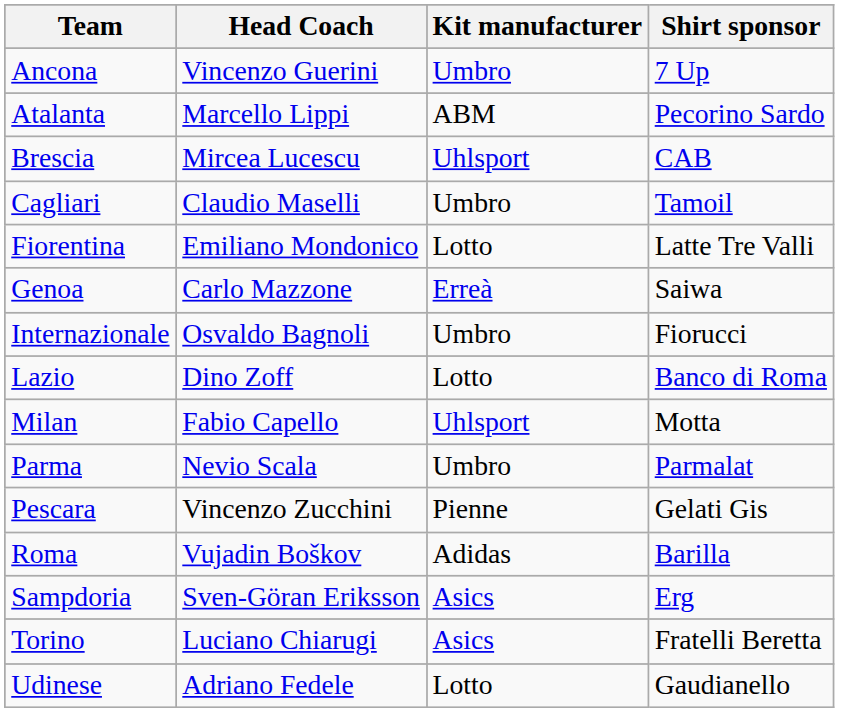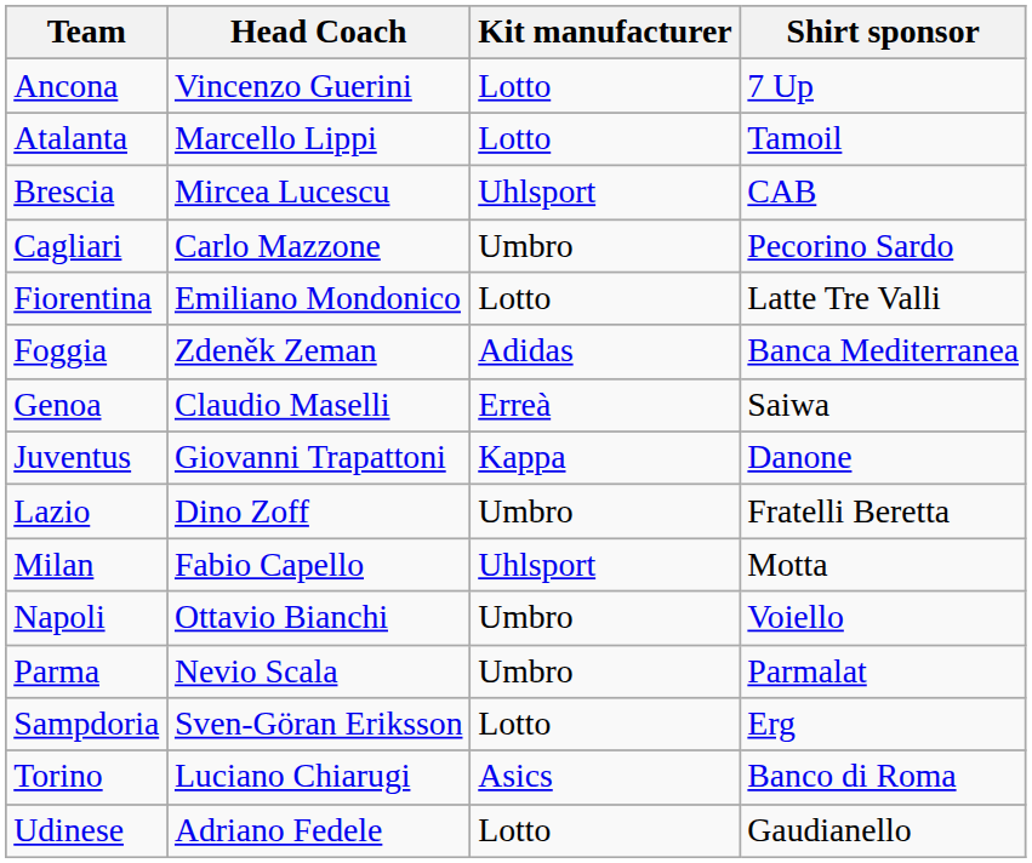 <table class="wikitable sortable">
 <tr>
 <th>Team</th>
 <th>Head Coach</th>
 <th>Kit manufacturer</th>
 <th>Shirt sponsor</th>
 </tr>
 <tr>
 <td><a href='#'>Ancona</a></td>
 <td> <a href='#'>Vincenzo Guerini</a></td>
-<td><a href='#'>Umbro</a></td>
+<td><a href='#'>Lotto</a></td>
 <td><a href='#'>7 Up</a></td>
 </tr>
 <tr>
 <td><a href='#'>Atalanta</a></td>
 <td> <a href='#'>Marcello Lippi</a></td>
-<td>ABM</td>
-<td><a href='#'>Pecorino Sardo</a></td>
+<td><a href='#'>Lotto</a></td>
+<td><a href='#'>Tamoil</a></td>
 </tr>
 <tr>
 <td><a href='#'>Brescia</a></td>
 <td> <a href='#'>Mircea Lucescu</a></td>
 <td><a href='#'>Uhlsport</a></td>
 <td><a href='#'>CAB</a></td>
 </tr>
 <tr>
 <td><a href='#'>Cagliari</a></td>
-<td> <a href='#'>Claudio Maselli</a></td>
+<td> <a href='#'>Carlo Mazzone</a></td>
 <td>Umbro</td>
-<td><a href='#'>Tamoil</a></td>
+<td><a href='#'>Pecorino Sardo</a></td>
 </tr>
 <tr>
 <td><a href='#'>Fiorentina</a></td>
 <td> <a href='#'>Emiliano Mondonico</a></td>
 <td>Lotto</td>
 <td>Latte Tre Valli</td>
 </tr>
 <tr>
+<td><a href='#'>Foggia</a></td>
+<td> <a href='#'>Zdeněk Zeman</a></td>
+<td><a href='#'>Adidas</a></td>
+<td><a href='#'>Banca Mediterranea</a></td>
+</tr>
+<tr>
 <td><a href='#'>Genoa</a></td>
-<td> <a href='#'>Carlo Mazzone</a></td>
+<td> <a href='#'>Claudio Maselli</a></td>
 <td><a href='#'>Erreà</a></td>
 <td>Saiwa</td>
 </tr>
 <tr>
-<td><a href='#'>Internazionale</a></td>
-<td> <a href='#'>Osvaldo Bagnoli</a></td>
-<td>Umbro</td>
-<td>Fiorucci</td>
+<td><a href='#'>Juventus</a></td>
+<td> <a href='#'>Giovanni Trapattoni</a></td>
+<td><a href='#'>Kappa</a></td>
+<td><a href='#'>Danone</a></td>
 </tr>
 <tr>
 <td><a href='#'>Lazio</a></td>
 <td> <a href='#'>Dino Zoff</a></td>
-<td>Lotto</td>
-<td><a href='#'>Banco di Roma</a></td>
+<td>Umbro</td>
+<td>Fratelli Beretta</td>
 </tr>
 <tr>
 <td><a href='#'>Milan</a></td>
 <td> <a href='#'>Fabio Capello</a></td>
 <td><a href='#'>Uhlsport</a></td>
 <td>Motta</td>
 </tr>
 <tr>
+<td><a href='#'>Napoli</a></td>
+<td> <a href='#'>Ottavio Bianchi</a></td>
+<td>Umbro</td>
+<td><a href='#'>Voiello</a></td>
+</tr>
+<tr>
 <td><a href='#'>Parma</a></td>
 <td> <a href='#'>Nevio Scala</a></td>
 <td>Umbro</td>
 <td><a href='#'>Parmalat</a></td>
 </tr>
 <tr>
-<td><a href='#'>Pescara</a></td>
-<td> Vincenzo Zucchini</td>
-<td>Pienne</td>
-<td>Gelati Gis</td>
-</tr>
-<tr>
-<td><a href='#'>Roma</a></td>
-<td> <a href='#'>Vujadin Boškov</a></td>
-<td>Adidas</td>
-<td><a href='#'>Barilla</a></td>
-</tr>
-<tr>
 <td><a href='#'>Sampdoria</a></td>
 <td> <a href='#'>Sven-Göran Eriksson</a></td>
-<td><a href='#'>Asics</a></td>
+<td>Lotto</td>
 <td><a href='#'>Erg</a></td>
 </tr>
 <tr>
 <td><a href='#'>Torino</a></td>
 <td> <a href='#'>Luciano Chiarugi</a></td>
 <td><a href='#'>Asics</a></td>
-<td>Fratelli Beretta</td>
+<td><a href='#'>Banco di Roma</a></td>
 </tr>
 <tr>
 <td><a href='#'>Udinese</a></td>
 <td> <a href='#'>Adriano Fedele</a></td>
 <td>Lotto</td>
 <td>Gaudianello</td>
 </tr>
 </table>
